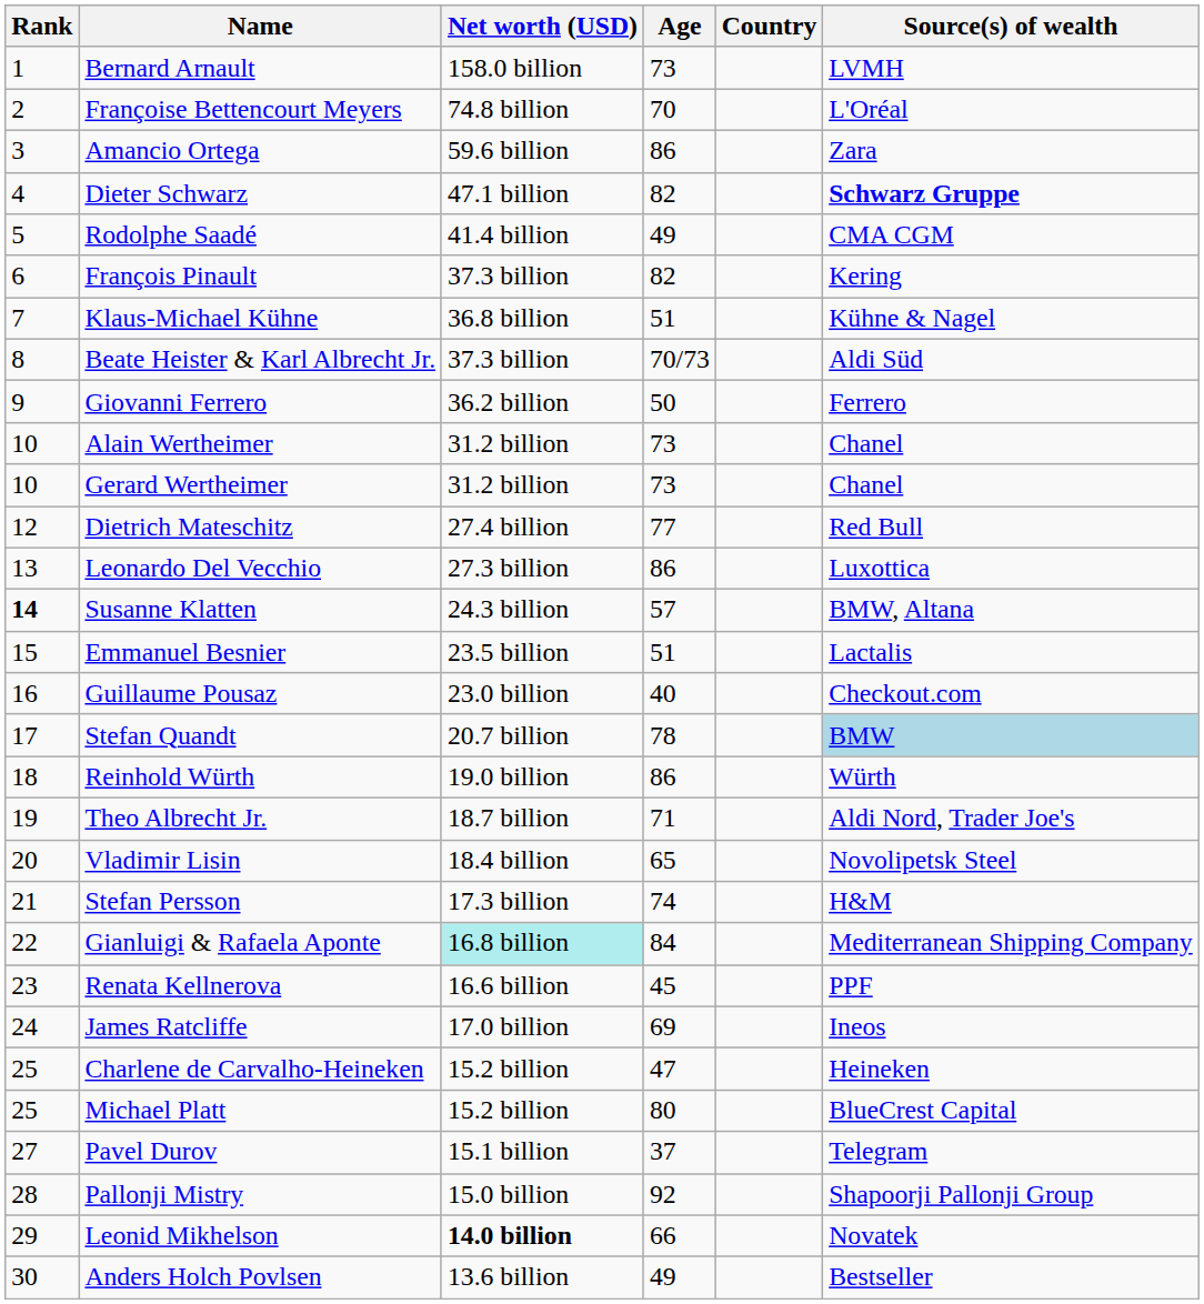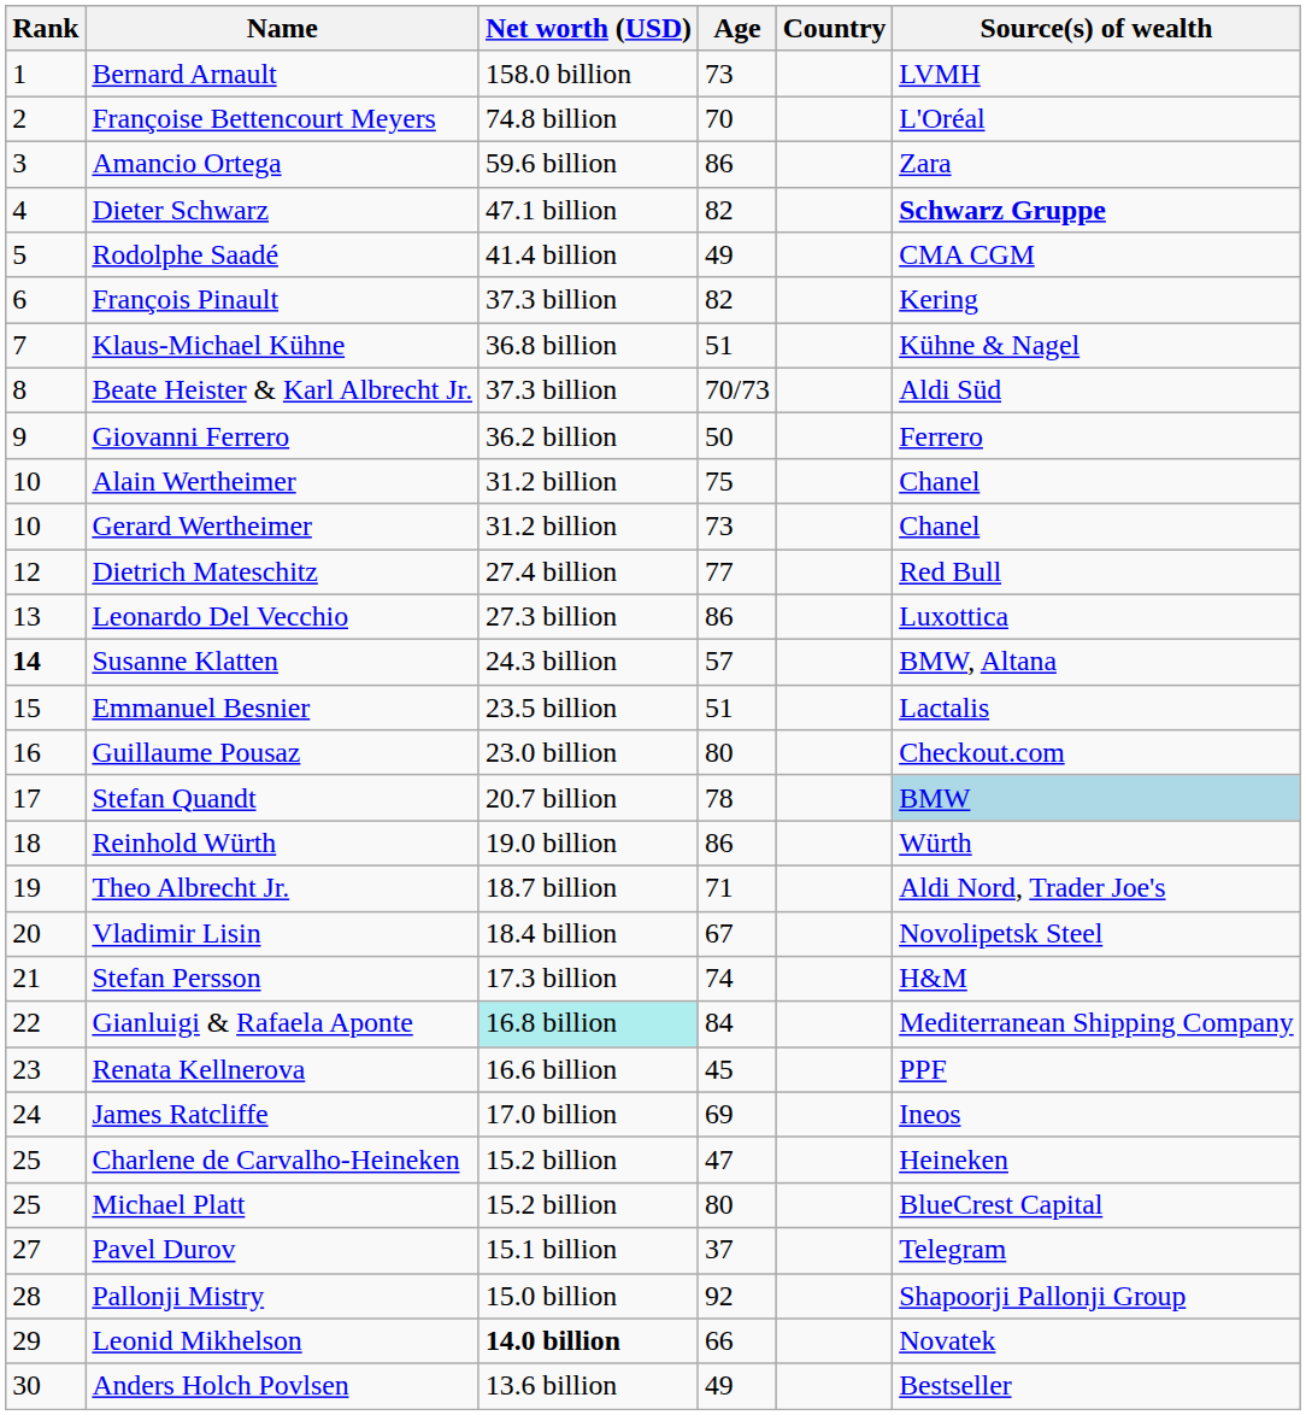 <table class="wikitable sortable">
 <tr>
 <th>Rank</th>
 <th>Name</th>
 <th><a href='#'>Net worth</a> (<a href='#'>USD</a>)</th>
 <th>Age</th>
 <th>Country</th>
 <th>Source(s) of wealth</th>
 </tr>
 <tr>
 <td>1</td>
 <td><a href='#'>Bernard Arnault</a></td>
 <td>158.0 billion</td>
 <td>73</td>
 <td></td>
 <td><a href='#'>LVMH</a></td>
 </tr>
 <tr>
 <td>2</td>
 <td><a href='#'>Françoise Bettencourt Meyers</a></td>
 <td>74.8 billion</td>
 <td>70</td>
 <td></td>
 <td><a href='#'>L'Oréal</a></td>
 </tr>
 <tr>
 <td>3</td>
 <td><a href='#'>Amancio Ortega</a></td>
 <td>59.6 billion</td>
 <td>86</td>
 <td></td>
 <td><a href='#'>Zara</a></td>
 </tr>
 <tr>
 <td>4</td>
 <td><a href='#'>Dieter Schwarz</a></td>
 <td>47.1 billion</td>
 <td>82</td>
 <td></td>
 <td><strong><a href='#'>Schwarz Gruppe</a></strong></td>
 </tr>
 <tr>
 <td>5</td>
 <td><a href='#'>Rodolphe Saadé</a></td>
 <td>41.4 billion</td>
 <td>49</td>
 <td></td>
 <td><a href='#'>CMA CGM</a></td>
 </tr>
 <tr>
 <td>6</td>
 <td><a href='#'>François Pinault</a></td>
 <td>37.3 billion</td>
 <td>82</td>
 <td></td>
 <td><a href='#'>Kering</a></td>
 </tr>
 <tr>
 <td>7</td>
 <td><a href='#'>Klaus-Michael Kühne</a></td>
 <td>36.8 billion</td>
 <td>51</td>
 <td></td>
 <td><a href='#'>Kühne & Nagel</a></td>
 </tr>
 <tr>
 <td>8</td>
 <td><a href='#'>Beate Heister</a> & <a href='#'>Karl Albrecht Jr.</a></td>
 <td>37.3 billion</td>
 <td>70/73</td>
 <td></td>
 <td><a href='#'>Aldi Süd</a></td>
 </tr>
 <tr>
 <td>9</td>
 <td><a href='#'>Giovanni Ferrero</a></td>
 <td>36.2 billion</td>
 <td>50</td>
 <td></td>
 <td><a href='#'>Ferrero</a></td>
 </tr>
 <tr>
 <td>10</td>
 <td><a href='#'>Alain Wertheimer</a></td>
 <td>31.2 billion</td>
-<td>73</td>
+<td>75</td>
 <td></td>
 <td><a href='#'>Chanel</a></td>
 </tr>
 <tr>
 <td>10</td>
 <td><a href='#'>Gerard Wertheimer</a></td>
 <td>31.2 billion</td>
 <td>73</td>
 <td></td>
 <td><a href='#'>Chanel</a></td>
 </tr>
 <tr>
 <td>12</td>
 <td><a href='#'>Dietrich Mateschitz</a></td>
 <td>27.4 billion</td>
 <td>77</td>
 <td></td>
 <td><a href='#'>Red Bull</a></td>
 </tr>
 <tr>
 <td>13</td>
 <td><a href='#'>Leonardo Del Vecchio</a></td>
 <td>27.3 billion</td>
 <td>86</td>
 <td></td>
 <td><a href='#'>Luxottica</a></td>
 </tr>
 <tr>
 <td><strong>14</strong></td>
 <td><a href='#'>Susanne Klatten</a></td>
 <td>24.3 billion</td>
 <td>57</td>
 <td></td>
 <td><a href='#'>BMW</a>, <a href='#'>Altana</a></td>
 </tr>
 <tr>
 <td>15</td>
 <td><a href='#'>Emmanuel Besnier</a></td>
 <td>23.5 billion</td>
 <td>51</td>
 <td></td>
 <td><a href='#'>Lactalis</a></td>
 </tr>
 <tr>
 <td>16</td>
 <td><a href='#'>Guillaume Pousaz</a></td>
 <td>23.0 billion</td>
-<td>40</td>
+<td>80</td>
 <td></td>
 <td><a href='#'>Checkout.com</a></td>
 </tr>
 <tr>
 <td>17</td>
 <td><a href='#'>Stefan Quandt</a></td>
 <td>20.7 billion</td>
 <td>78</td>
 <td></td>
 <td style="background: lightblue;"><a href='#'>BMW</a></td>
 </tr>
 <tr>
 <td>18</td>
 <td><a href='#'>Reinhold Würth</a></td>
 <td>19.0 billion</td>
 <td>86</td>
 <td></td>
 <td><a href='#'>Würth</a></td>
 </tr>
 <tr>
 <td>19</td>
 <td><a href='#'>Theo Albrecht Jr.</a></td>
 <td>18.7 billion</td>
 <td>71</td>
 <td></td>
 <td><a href='#'>Aldi Nord</a>, <a href='#'>Trader Joe's</a></td>
 </tr>
 <tr>
 <td>20</td>
 <td><a href='#'>Vladimir Lisin</a></td>
 <td>18.4 billion</td>
-<td>65</td>
+<td>67</td>
 <td></td>
 <td><a href='#'>Novolipetsk Steel</a></td>
 </tr>
 <tr>
 <td>21</td>
 <td><a href='#'>Stefan Persson</a></td>
 <td>17.3 billion</td>
 <td>74</td>
 <td></td>
 <td><a href='#'>H&M</a></td>
 </tr>
 <tr>
 <td>22</td>
 <td><a href='#'>Gianluigi</a> & <a href='#'>Rafaela Aponte</a></td>
 <td style="background: paleturquoise;">16.8 billion</td>
 <td>84</td>
 <td></td>
 <td><a href='#'>Mediterranean Shipping Company</a></td>
 </tr>
 <tr>
 <td>23</td>
 <td><a href='#'>Renata Kellnerova</a></td>
 <td>16.6 billion</td>
 <td>45</td>
 <td></td>
 <td><a href='#'>PPF</a></td>
 </tr>
 <tr>
 <td>24</td>
 <td><a href='#'>James Ratcliffe</a></td>
 <td>17.0 billion</td>
 <td>69</td>
 <td></td>
 <td><a href='#'>Ineos</a></td>
 </tr>
 <tr>
 <td>25</td>
 <td><a href='#'>Charlene de Carvalho-Heineken</a></td>
 <td>15.2 billion</td>
 <td>47</td>
 <td></td>
 <td><a href='#'>Heineken</a></td>
 </tr>
 <tr>
 <td>25</td>
 <td><a href='#'>Michael Platt</a></td>
 <td>15.2 billion</td>
 <td>80</td>
 <td></td>
 <td><a href='#'>BlueCrest Capital</a></td>
 </tr>
 <tr>
 <td>27</td>
 <td><a href='#'>Pavel Durov</a></td>
 <td>15.1 billion</td>
 <td>37</td>
 <td></td>
 <td><a href='#'>Telegram</a></td>
 </tr>
 <tr>
 <td>28</td>
 <td><a href='#'>Pallonji Mistry</a></td>
 <td>15.0 billion</td>
 <td>92</td>
 <td></td>
 <td><a href='#'>Shapoorji Pallonji Group</a></td>
 </tr>
 <tr>
 <td>29</td>
 <td><a href='#'>Leonid Mikhelson</a></td>
 <td><strong>14.0 billion</strong></td>
 <td>66</td>
 <td></td>
 <td><a href='#'>Novatek</a></td>
 </tr>
 <tr>
 <td>30</td>
 <td><a href='#'>Anders Holch Povlsen</a></td>
 <td>13.6 billion</td>
 <td>49</td>
 <td></td>
 <td><a href='#'>Bestseller</a></td>
 </tr>
 </table>
